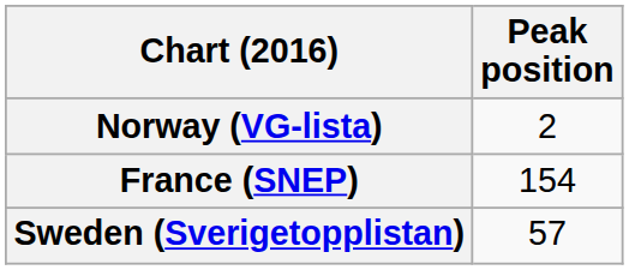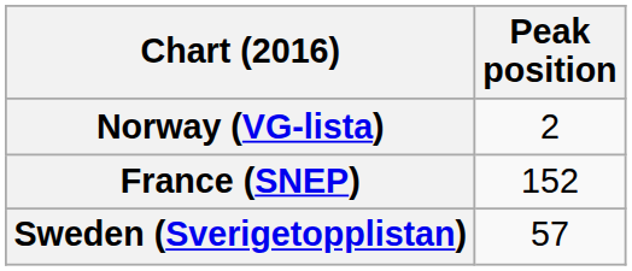 <table class="wikitable plainrowheaders sortable" style="text-align:center;">
 <tr>
 <th>Chart (2016)</th>
 <th>Peak<br>position</th>
 </tr>
 <tr>
 <th scope="row">Norway (<a href='#'>VG-lista</a>)</th>
 <td>2</td>
 </tr>
 <tr>
 <th scope="row">France (<a href='#'>SNEP</a>)</th>
-<td>154</td>
+<td>152</td>
 </tr>
 <tr>
 <th scope="row">Sweden (<a href='#'>Sverigetopplistan</a>)</th>
 <td>57</td>
 </tr>
 </table>
